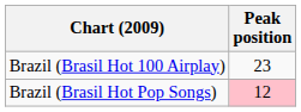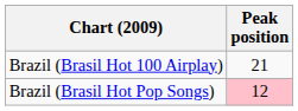 <table class="wikitable sortable">
 <tr>
 <th>Chart (2009)</th>
 <th>Peak<br>position</th>
 </tr>
 <tr>
 <td>Brazil (<a href='#'>Brasil Hot 100 Airplay</a>)</td>
-<td style="text-align:center;">23</td>
+<td style="text-align:center;">21</td>
 </tr>
 <tr>
 <td>Brazil (<a href='#'>Brasil Hot Pop Songs</a>)</td>
 <td style="background: pink; text-align:center;">12</td>
 </tr>
 </table>
